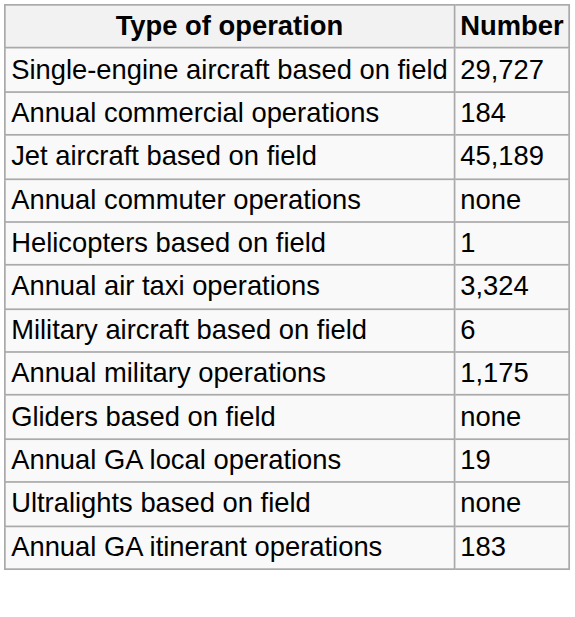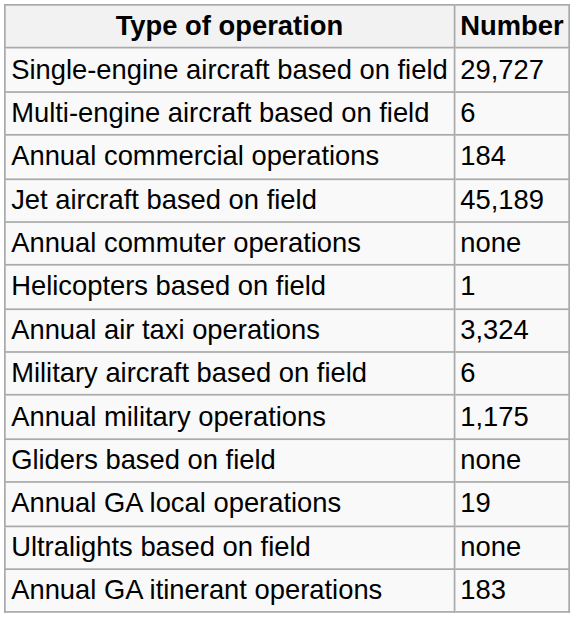 <table class="wikitable sortable">
 <tr>
 <th>Type of operation</th>
 <th>Number</th>
 </tr>
 <tr>
 <td>Single-engine aircraft based on field</td>
 <td>29,727</td>
+</tr>
+<tr>
+<td>Multi-engine aircraft based on field</td>
+<td>6</td>
 </tr>
 <tr>
 <td>Annual commercial operations</td>
 <td>184</td>
 </tr>
 <tr>
 <td>Jet aircraft based on field</td>
 <td>45,189</td>
 </tr>
 <tr>
 <td>Annual commuter operations</td>
 <td>none</td>
 </tr>
 <tr>
 <td>Helicopters based on field</td>
 <td>1</td>
 </tr>
 <tr>
 <td>Annual air taxi operations</td>
 <td>3,324</td>
 </tr>
 <tr>
 <td>Military aircraft based on field</td>
 <td>6</td>
 </tr>
 <tr>
 <td>Annual military operations</td>
 <td>1,175</td>
 </tr>
 <tr>
 <td>Gliders based on field</td>
 <td>none</td>
 </tr>
 <tr>
 <td>Annual GA local operations</td>
 <td>19</td>
 </tr>
 <tr>
 <td>Ultralights based on field</td>
 <td>none</td>
 </tr>
 <tr>
 <td>Annual GA itinerant operations</td>
 <td>183</td>
 </tr>
 </table>
